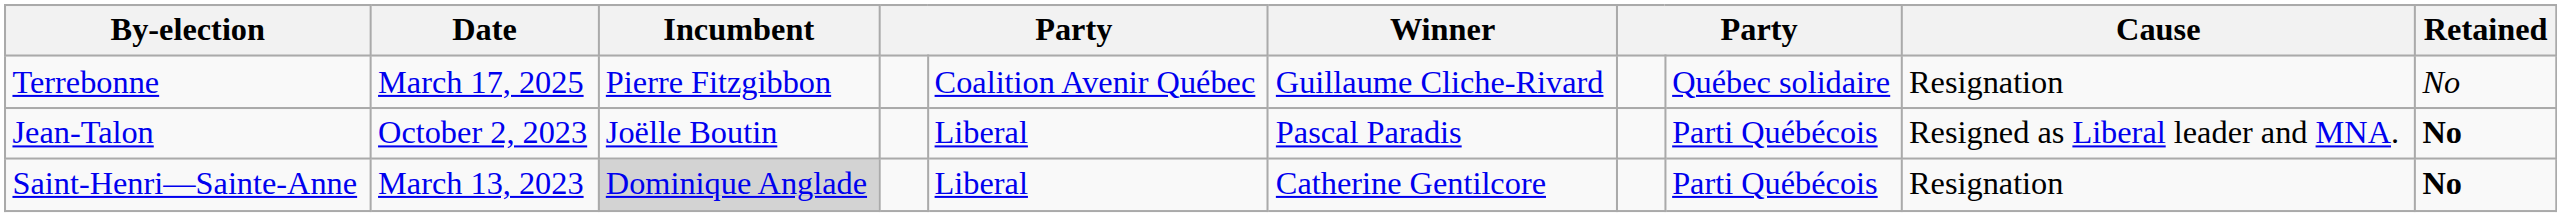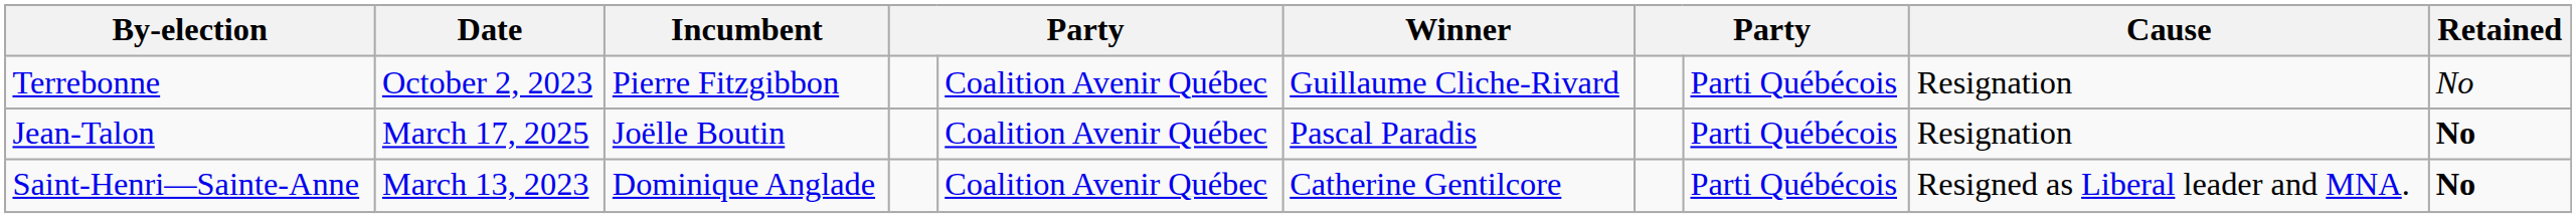 <table class=wikitable style="width:100%">
 <tr>
 <th>By-election</th>
 <th>Date</th>
 <th>Incumbent</th>
 <th colspan=2>Party</th>
 <th>Winner</th>
 <th colspan=2>Party</th>
 <th>Cause</th>
 <th>Retained</th>
 </tr>
 <tr>
 <td><a href='#'>Terrebonne</a></td>
-<td><a href='#'>March 17, 2025</a></td>
+<td><a href='#'>October 2, 2023</a></td>
 <td><a href='#'>Pierre Fitzgibbon</a></td>
 <td>    </td>
 <td><a href='#'>Coalition Avenir Québec</a></td>
 <td><a href='#'>Guillaume Cliche-Rivard</a></td>
 <td>    </td>
-<td><a href='#'>Québec solidaire</a></td>
+<td><a href='#'>Parti Québécois</a></td>
 <td>Resignation</td>
 <td><em>No</em></td>
 </tr>
 <tr>
 <td><a href='#'>Jean-Talon</a></td>
-<td><a href='#'>October 2, 2023</a></td>
+<td><a href='#'>March 17, 2025</a></td>
 <td><a href='#'>Joëlle Boutin</a></td>
 <td>    </td>
-<td><a href='#'>Liberal</a></td>
+<td><a href='#'>Coalition Avenir Québec</a></td>
 <td><a href='#'>Pascal Paradis</a></td>
+<td>    </td>
+<td><a href='#'>Parti Québécois</a></td>
+<td>Resignation</td>
+<td><strong>No</strong></td>
+</tr>
+<tr>
+<td><a href='#'>Saint-Henri—Sainte-Anne</a></td>
+<td><a href='#'>March 13, 2023</a></td>
+<td><a href='#'>Dominique Anglade</a></td>
+<td>    </td>
+<td><a href='#'>Coalition Avenir Québec</a></td>
+<td><a href='#'>Catherine Gentilcore</a></td>
 <td>    </td>
 <td><a href='#'>Parti Québécois</a></td>
 <td>Resigned as <a href='#'>Liberal</a> leader and <a href='#'>MNA</a>.</td>
 <td><strong>No</strong></td>
 </tr>
-<tr>
-<td><a href='#'>Saint-Henri—Sainte-Anne</a></td>
-<td><a href='#'>March 13, 2023</a></td>
-<td style="background: lightgrey;"><a href='#'>Dominique Anglade</a></td>
-<td>    </td>
-<td><a href='#'>Liberal</a></td>
-<td><a href='#'>Catherine Gentilcore</a></td>
-<td>    </td>
-<td><a href='#'>Parti Québécois</a></td>
-<td>Resignation</td>
-<td><strong>No</strong></td>
-</tr>
 </table>
